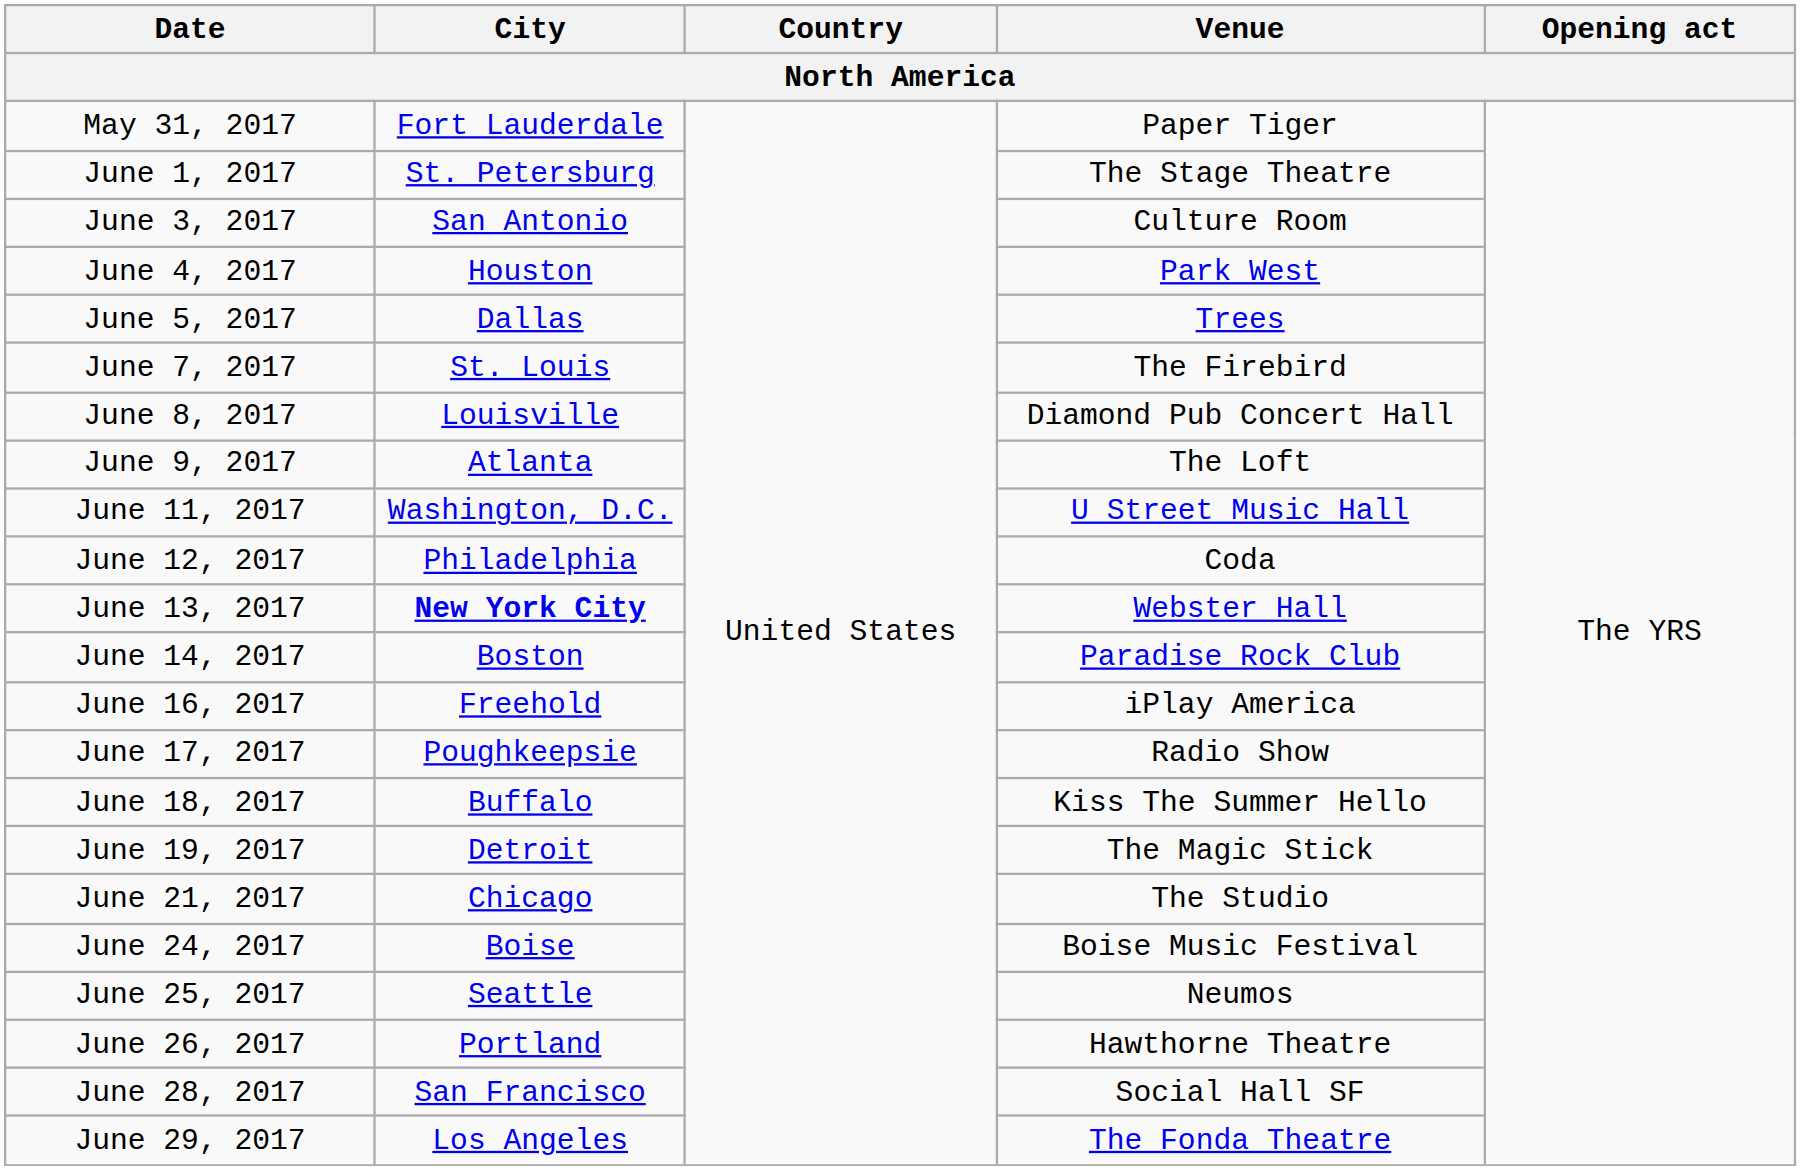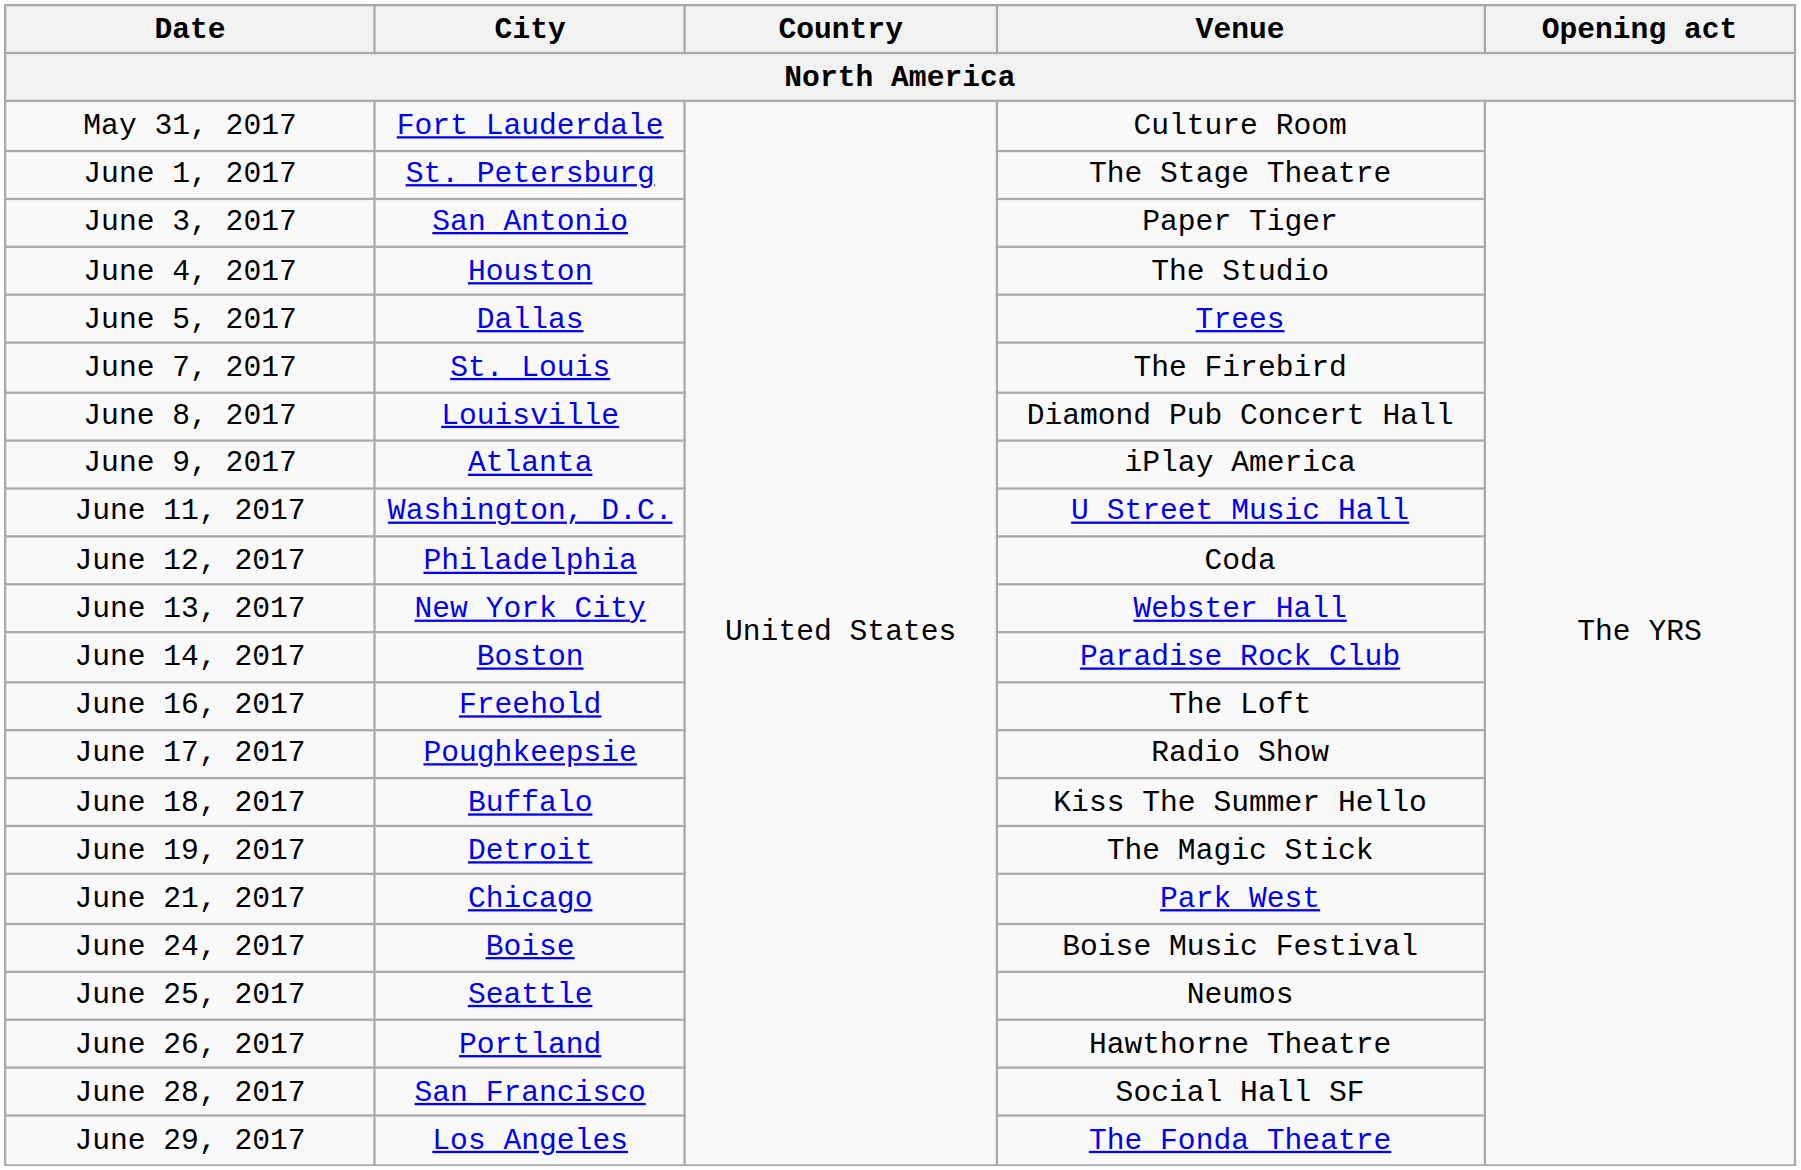 <table class="wikitable plainrowheaders" style="text-align:center;">
 <tr>
 <th scope="col" style="width:12em;">Date</th>
 <th scope="col" style="width:10em;">City</th>
 <th scope="col" style="width:10em;">Country</th>
 <th scope="col" style="width:16em;">Venue</th>
 <th scope="col" style="width:10em;">Opening act</th>
 </tr>
 <tr>
 <th colspan="5">North America</th>
 </tr>
 <tr>
 <td>May 31, 2017</td>
 <td><a href='#'>Fort Lauderdale</a></td>
 <td rowspan="22">United States</td>
-<td>Paper Tiger</td>
+<td>Culture Room</td>
 <td rowspan="22">The YRS</td>
 </tr>
 <tr>
 <td>June 1, 2017</td>
 <td><a href='#'>St. Petersburg</a></td>
 <td>The Stage Theatre</td>
 </tr>
 <tr>
 <td>June 3, 2017</td>
 <td><a href='#'>San Antonio</a></td>
-<td>Culture Room</td>
+<td>Paper Tiger</td>
 </tr>
 <tr>
 <td>June 4, 2017</td>
 <td><a href='#'>Houston</a></td>
-<td><a href='#'>Park West</a></td>
+<td>The Studio</td>
 </tr>
 <tr>
 <td>June 5, 2017</td>
 <td><a href='#'>Dallas</a></td>
 <td><a href='#'>Trees</a></td>
 </tr>
 <tr>
 <td>June 7, 2017</td>
 <td><a href='#'>St. Louis</a></td>
 <td>The Firebird</td>
 </tr>
 <tr>
 <td>June 8, 2017</td>
 <td><a href='#'>Louisville</a></td>
 <td>Diamond Pub Concert Hall</td>
 </tr>
 <tr>
 <td>June 9, 2017</td>
 <td><a href='#'>Atlanta</a></td>
-<td>The Loft</td>
+<td>iPlay America</td>
 </tr>
 <tr>
 <td>June 11, 2017</td>
 <td><a href='#'>Washington, D.C.</a></td>
 <td><a href='#'>U Street Music Hall</a></td>
 </tr>
 <tr>
 <td>June 12, 2017</td>
 <td><a href='#'>Philadelphia</a></td>
 <td>Coda</td>
 </tr>
 <tr>
 <td>June 13, 2017</td>
-<td><strong><a href='#'>New York City</a></strong></td>
+<td><a href='#'>New York City</a></td>
 <td><a href='#'>Webster Hall</a></td>
 </tr>
 <tr>
 <td>June 14, 2017</td>
 <td><a href='#'>Boston</a></td>
 <td><a href='#'>Paradise Rock Club</a></td>
 </tr>
 <tr>
 <td>June 16, 2017</td>
 <td><a href='#'>Freehold</a></td>
-<td>iPlay America</td>
+<td>The Loft</td>
 </tr>
 <tr>
 <td>June 17, 2017</td>
 <td><a href='#'>Poughkeepsie</a></td>
 <td>Radio Show</td>
 </tr>
 <tr>
 <td>June 18, 2017</td>
 <td><a href='#'>Buffalo</a></td>
 <td>Kiss The Summer Hello</td>
 </tr>
 <tr>
 <td>June 19, 2017</td>
 <td><a href='#'>Detroit</a></td>
 <td>The Magic Stick</td>
 </tr>
 <tr>
 <td>June 21, 2017</td>
 <td><a href='#'>Chicago</a></td>
-<td>The Studio</td>
+<td><a href='#'>Park West</a></td>
 </tr>
 <tr>
 <td>June 24, 2017</td>
 <td><a href='#'>Boise</a></td>
 <td>Boise Music Festival</td>
 </tr>
 <tr>
 <td>June 25, 2017</td>
 <td><a href='#'>Seattle</a></td>
 <td>Neumos</td>
 </tr>
 <tr>
 <td>June 26, 2017</td>
 <td><a href='#'>Portland</a></td>
 <td>Hawthorne Theatre</td>
 </tr>
 <tr>
 <td>June 28, 2017</td>
 <td><a href='#'>San Francisco</a></td>
 <td>Social Hall SF</td>
 </tr>
 <tr>
 <td>June 29, 2017</td>
 <td><a href='#'>Los Angeles</a></td>
 <td><a href='#'>The Fonda Theatre</a></td>
 </tr>
 <tr>
 </tr>
 </table>
